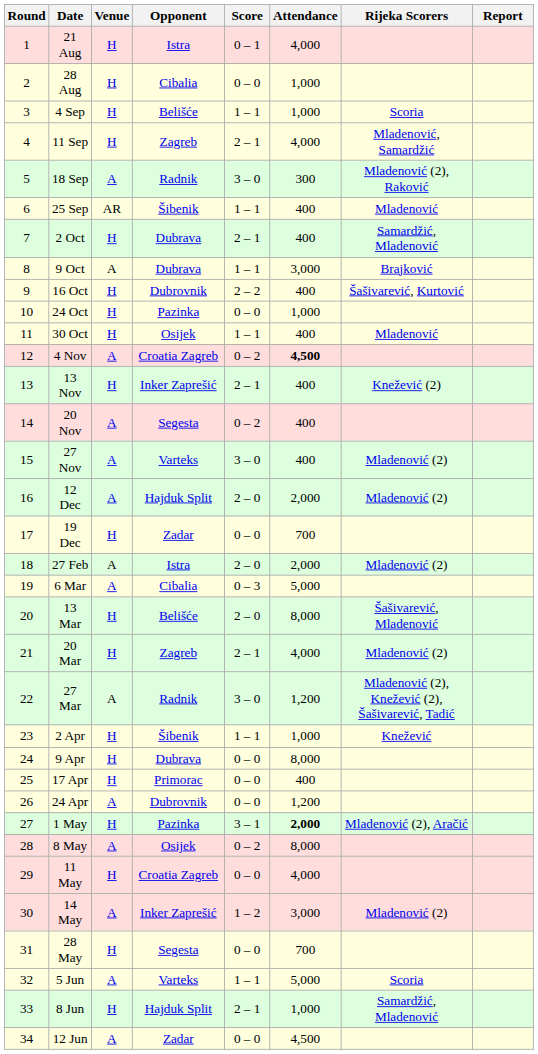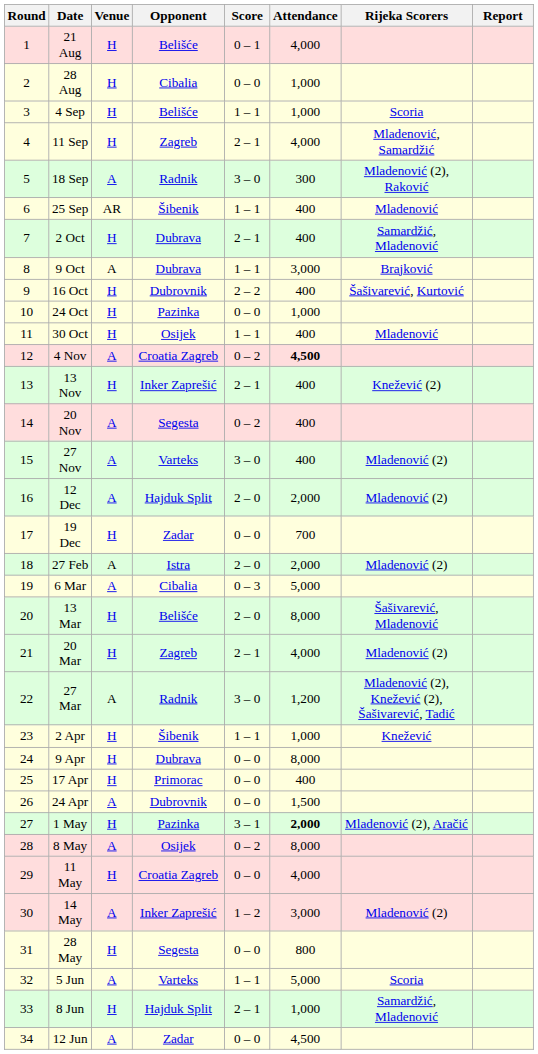 <table class="wikitable sortable" style="text-align: center; font-size:95%;">
 <tr>
 <th width="30">Round</th>
 <th width="60">Date</th>
 <th width="20">Venue</th>
 <th width="150">Opponent</th>
 <th width="60">Score</th>
 <th width="40">Attendance</th>
 <th width="250">Rijeka Scorers</th>
 <th width="90" class="unsortable">Report</th>
 </tr>
 <tr bgcolor="#ffdddd">
 <td>1</td>
 <td>21 Aug</td>
 <td><a href='#'>H</a></td>
-<td><a href='#'>Istra</a></td>
+<td><a href='#'>Belišće</a></td>
 <td>0 – 1</td>
 <td>4,000</td>
 <td></td>
 <td></td>
 </tr>
 <tr bgcolor="#ffffdd">
 <td>2</td>
 <td>28 Aug</td>
 <td><a href='#'>H</a></td>
 <td><a href='#'>Cibalia</a></td>
 <td>0 – 0</td>
 <td>1,000</td>
 <td></td>
 <td></td>
 </tr>
 <tr bgcolor="#ffffdd">
 <td>3</td>
 <td>4 Sep</td>
 <td><a href='#'>H</a></td>
 <td><a href='#'>Belišće</a></td>
 <td>1 – 1</td>
 <td>1,000</td>
 <td><a href='#'>Scoria</a></td>
 <td></td>
 </tr>
 <tr bgcolor="#ffffdd">
 <td>4</td>
 <td>11 Sep</td>
 <td><a href='#'>H</a></td>
 <td><a href='#'>Zagreb</a></td>
 <td>2 – 1</td>
 <td>4,000</td>
 <td><a href='#'>Mladenović</a>, <a href='#'>Samardžić</a></td>
 <td></td>
 </tr>
 <tr bgcolor="#ddffdd">
 <td>5</td>
 <td>18 Sep</td>
 <td><a href='#'>A</a></td>
 <td><a href='#'>Radnik</a></td>
 <td>3 – 0</td>
 <td>300</td>
 <td><a href='#'>Mladenović</a> (2), <a href='#'>Raković</a></td>
 <td></td>
 </tr>
 <tr bgcolor="#ffffdd">
 <td>6</td>
 <td>25 Sep</td>
 <td>AR</td>
 <td><a href='#'>Šibenik</a></td>
 <td>1 – 1</td>
 <td>400</td>
 <td><a href='#'>Mladenović</a></td>
 <td></td>
 </tr>
 <tr bgcolor="#ddffdd">
 <td>7</td>
 <td>2 Oct</td>
 <td><a href='#'>H</a></td>
 <td><a href='#'>Dubrava</a></td>
 <td>2 – 1</td>
 <td>400</td>
 <td><a href='#'>Samardžić</a>, <a href='#'>Mladenović</a></td>
 <td></td>
 </tr>
 <tr bgcolor="#ffffdd">
 <td>8</td>
 <td>9 Oct</td>
 <td>A</td>
 <td><a href='#'>Dubrava</a></td>
 <td>1 – 1</td>
 <td>3,000</td>
 <td><a href='#'>Brajković</a></td>
 <td></td>
 </tr>
 <tr bgcolor="#ffffdd">
 <td>9</td>
 <td>16 Oct</td>
 <td><a href='#'>H</a></td>
 <td><a href='#'>Dubrovnik</a></td>
 <td>2 – 2</td>
 <td>400</td>
 <td><a href='#'>Šašivarević</a>, <a href='#'>Kurtović</a></td>
 <td></td>
 </tr>
 <tr bgcolor="#ffffdd">
 <td>10</td>
 <td>24 Oct</td>
 <td><a href='#'>H</a></td>
 <td><a href='#'>Pazinka</a></td>
 <td>0 – 0</td>
 <td>1,000</td>
 <td></td>
 <td></td>
 </tr>
 <tr bgcolor="#ffffdd">
 <td>11</td>
 <td>30 Oct</td>
 <td><a href='#'>H</a></td>
 <td><a href='#'>Osijek</a></td>
 <td>1 – 1</td>
 <td>400</td>
 <td><a href='#'>Mladenović</a></td>
 <td></td>
 </tr>
 <tr bgcolor="#ffdddd">
 <td>12</td>
 <td>4 Nov</td>
 <td><a href='#'>A</a></td>
 <td><a href='#'>Croatia Zagreb</a></td>
 <td>0 – 2</td>
 <td><strong>4,500</strong></td>
 <td></td>
 <td></td>
 </tr>
 <tr bgcolor="#ddffdd">
 <td>13</td>
 <td>13 Nov</td>
 <td><a href='#'>H</a></td>
 <td><a href='#'>Inker Zaprešić</a></td>
 <td>2 – 1</td>
 <td>400</td>
 <td><a href='#'>Knežević</a> (2)</td>
 <td></td>
 </tr>
 <tr bgcolor="#ffdddd">
 <td>14</td>
 <td>20 Nov</td>
 <td><a href='#'>A</a></td>
 <td><a href='#'>Segesta</a></td>
 <td>0 – 2</td>
 <td>400</td>
 <td></td>
 <td></td>
 </tr>
 <tr bgcolor="#ddffdd">
 <td>15</td>
 <td>27 Nov</td>
 <td><a href='#'>A</a></td>
 <td><a href='#'>Varteks</a></td>
 <td>3 – 0</td>
 <td>400</td>
 <td><a href='#'>Mladenović</a> (2)</td>
 <td></td>
 </tr>
 <tr bgcolor="#ddffdd">
 <td>16</td>
 <td>12 Dec</td>
 <td><a href='#'>A</a></td>
 <td><a href='#'>Hajduk Split</a></td>
 <td>2 – 0</td>
 <td>2,000</td>
 <td><a href='#'>Mladenović</a> (2)</td>
 <td></td>
 </tr>
 <tr bgcolor="#ffffdd">
 <td>17</td>
 <td>19 Dec</td>
 <td><a href='#'>H</a></td>
 <td><a href='#'>Zadar</a></td>
 <td>0 – 0</td>
 <td>700</td>
 <td></td>
 <td></td>
 </tr>
 <tr bgcolor="#ddffdd">
 <td>18</td>
 <td>27 Feb</td>
 <td>A</td>
 <td><a href='#'>Istra</a></td>
 <td>2 – 0</td>
 <td>2,000</td>
 <td><a href='#'>Mladenović</a> (2)</td>
 <td></td>
 </tr>
 <tr bgcolor="#ffffdd">
 <td>19</td>
 <td>6 Mar</td>
 <td><a href='#'>A</a></td>
 <td><a href='#'>Cibalia</a></td>
 <td>0 – 3</td>
 <td>5,000</td>
 <td></td>
 <td></td>
 </tr>
 <tr bgcolor="#ddffdd">
 <td>20</td>
 <td>13 Mar</td>
 <td><a href='#'>H</a></td>
 <td><a href='#'>Belišće</a></td>
 <td>2 – 0</td>
 <td>8,000</td>
 <td><a href='#'>Šašivarević</a>, <a href='#'>Mladenović</a></td>
 <td></td>
 </tr>
 <tr bgcolor="#ddffdd">
 <td>21</td>
 <td>20 Mar</td>
 <td><a href='#'>H</a></td>
 <td><a href='#'>Zagreb</a></td>
 <td>2 – 1</td>
 <td>4,000</td>
 <td><a href='#'>Mladenović</a> (2)</td>
 <td></td>
 </tr>
 <tr bgcolor="#ddffdd">
 <td>22</td>
 <td>27 Mar</td>
 <td>A</td>
 <td><a href='#'>Radnik</a></td>
 <td>3 – 0</td>
 <td>1,200</td>
 <td><a href='#'>Mladenović</a> (2), <a href='#'>Knežević</a> (2), <a href='#'>Šašivarević</a>, <a href='#'>Tadić</a></td>
 <td></td>
 </tr>
 <tr bgcolor="#ffffdd">
 <td>23</td>
 <td>2 Apr</td>
 <td><a href='#'>H</a></td>
 <td><a href='#'>Šibenik</a></td>
 <td>1 – 1</td>
 <td>1,000</td>
 <td><a href='#'>Knežević</a></td>
 <td></td>
 </tr>
 <tr bgcolor="#ffffdd">
 <td>24</td>
 <td>9 Apr</td>
 <td><a href='#'>H</a></td>
 <td><a href='#'>Dubrava</a></td>
 <td>0 – 0</td>
 <td>8,000</td>
 <td></td>
 <td></td>
 </tr>
 <tr bgcolor="#ffffdd">
 <td>25</td>
 <td>17 Apr</td>
 <td><a href='#'>H</a></td>
 <td><a href='#'>Primorac</a></td>
 <td>0 – 0</td>
 <td>400</td>
 <td></td>
 <td></td>
 </tr>
 <tr bgcolor="#ffffdd">
 <td>26</td>
 <td>24 Apr</td>
 <td><a href='#'>A</a></td>
 <td><a href='#'>Dubrovnik</a></td>
 <td>0 – 0</td>
-<td>1,200</td>
+<td>1,500</td>
 <td></td>
 <td></td>
 </tr>
 <tr bgcolor="#ddffdd">
 <td>27</td>
 <td>1 May</td>
 <td><a href='#'>H</a></td>
 <td><a href='#'>Pazinka</a></td>
 <td>3 – 1</td>
 <td><strong>2,000</strong></td>
 <td><a href='#'>Mladenović</a> (2), <a href='#'>Aračić</a></td>
 <td></td>
 </tr>
 <tr bgcolor="#ffdddd">
 <td>28</td>
 <td>8 May</td>
 <td><a href='#'>A</a></td>
 <td><a href='#'>Osijek</a></td>
 <td>0 – 2</td>
 <td>8,000</td>
 <td></td>
 <td></td>
 </tr>
 <tr bgcolor="#ffdddd">
 <td>29</td>
 <td>11 May</td>
 <td><a href='#'>H</a></td>
 <td><a href='#'>Croatia Zagreb</a></td>
 <td>0 – 0</td>
 <td>4,000</td>
 <td></td>
 <td></td>
 </tr>
 <tr bgcolor="#ffdddd">
 <td>30</td>
 <td>14 May</td>
 <td><a href='#'>A</a></td>
 <td><a href='#'>Inker Zaprešić</a></td>
 <td>1 – 2</td>
 <td>3,000</td>
 <td><a href='#'>Mladenović</a> (2)</td>
 <td></td>
 </tr>
 <tr bgcolor="#ffffdd">
 <td>31</td>
 <td>28 May</td>
 <td><a href='#'>H</a></td>
 <td><a href='#'>Segesta</a></td>
 <td>0 – 0</td>
-<td>700</td>
+<td>800</td>
 <td></td>
 <td></td>
 </tr>
 <tr bgcolor="#ffffdd">
 <td>32</td>
 <td>5 Jun</td>
 <td><a href='#'>A</a></td>
 <td><a href='#'>Varteks</a></td>
 <td>1 – 1</td>
 <td>5,000</td>
 <td><a href='#'>Scoria</a></td>
 <td></td>
 </tr>
 <tr bgcolor="#ddffdd">
 <td>33</td>
 <td>8 Jun</td>
 <td><a href='#'>H</a></td>
 <td><a href='#'>Hajduk Split</a></td>
 <td>2 – 1</td>
 <td>1,000</td>
 <td><a href='#'>Samardžić</a>, <a href='#'>Mladenović</a></td>
 <td></td>
 </tr>
 <tr bgcolor="#ffffdd">
 <td>34</td>
 <td>12 Jun</td>
 <td><a href='#'>A</a></td>
 <td><a href='#'>Zadar</a></td>
 <td>0 – 0</td>
 <td>4,500</td>
 <td></td>
 <td></td>
 </tr>
 </table>
